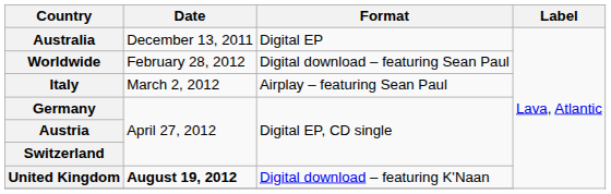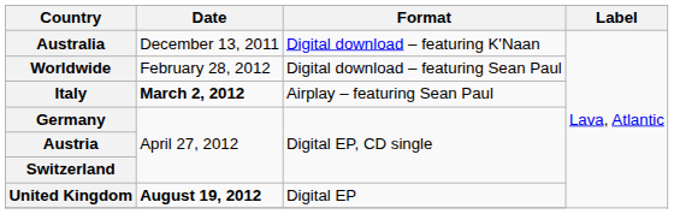 <table class="wikitable plainrowheaders">
 <tr>
 <th scope="col">Country</th>
 <th scope="col">Date</th>
 <th scope="col">Format</th>
 <th scope="col">Label</th>
 </tr>
 <tr>
 <th scope="row">Australia</th>
 <td>December 13, 2011</td>
-<td>Digital EP</td>
+<td><a href='#'>Digital download</a> – featuring K'Naan</td>
 <td rowspan="8"><a href='#'>Lava</a>, <a href='#'>Atlantic</a></td>
 </tr>
 <tr>
 <th scope="row">Worldwide</th>
 <td>February 28, 2012</td>
 <td>Digital download – featuring Sean Paul</td>
 </tr>
 <tr>
 <th scope="row">Italy</th>
-<td>March 2, 2012</td>
+<td><strong>March 2, 2012</strong></td>
 <td>Airplay – featuring Sean Paul</td>
 </tr>
 <tr>
 <th scope="row">Germany</th>
 <td rowspan="3">April 27, 2012</td>
 <td rowspan="3">Digital EP, CD single</td>
 </tr>
 <tr>
 <th scope="row">Austria</th>
 </tr>
 <tr>
 <th scope="row">Switzerland</th>
 </tr>
 <tr>
 <th scope="row">United Kingdom</th>
 <td><strong>August 19, 2012</strong></td>
-<td><a href='#'>Digital download</a> – featuring K'Naan</td>
+<td>Digital EP</td>
 </tr>
 <tr>
 </tr>
 </table>
